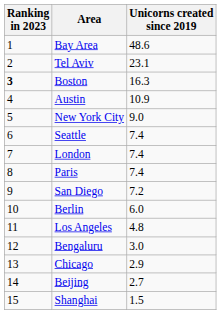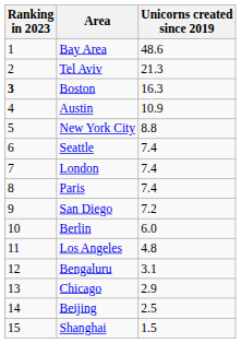 <table class="wikitable">
 <tr>
 <th>Ranking<br>in 2023</th>
 <th>Area</th>
 <th>Unicorns created<br>since 2019</th>
 </tr>
 <tr>
 <td>1</td>
 <td> <a href='#'>Bay Area</a></td>
 <td>48.6</td>
 </tr>
 <tr>
 <td>2</td>
 <td><a href='#'>Tel Aviv</a></td>
-<td>23.1</td>
+<td>21.3</td>
 </tr>
 <tr>
 <td><strong>3</strong></td>
 <td><a href='#'>Boston</a></td>
 <td>16.3</td>
 </tr>
 <tr>
 <td>4</td>
 <td><a href='#'>Austin</a></td>
 <td>10.9</td>
 </tr>
 <tr>
 <td>5</td>
 <td><a href='#'>New York City</a></td>
-<td>9.0</td>
+<td>8.8</td>
 </tr>
 <tr>
 <td>6</td>
 <td><a href='#'>Seattle</a></td>
 <td>7.4</td>
 </tr>
 <tr>
 <td>7</td>
 <td><a href='#'>London</a></td>
 <td>7.4</td>
 </tr>
 <tr>
 <td>8</td>
 <td><a href='#'>Paris</a></td>
 <td>7.4</td>
 </tr>
 <tr>
 <td>9</td>
 <td><a href='#'>San Diego</a></td>
 <td>7.2</td>
 </tr>
 <tr>
 <td>10</td>
 <td><a href='#'>Berlin</a></td>
 <td>6.0</td>
 </tr>
 <tr>
 <td>11</td>
 <td><a href='#'>Los Angeles</a></td>
 <td>4.8</td>
 </tr>
 <tr>
 <td>12</td>
 <td><a href='#'>Bengaluru</a></td>
-<td>3.0</td>
+<td>3.1</td>
 </tr>
 <tr>
 <td>13</td>
 <td><a href='#'>Chicago</a></td>
 <td>2.9</td>
 </tr>
 <tr>
 <td>14</td>
 <td><a href='#'>Beijing</a></td>
-<td>2.7</td>
+<td>2.5</td>
 </tr>
 <tr>
 <td>15</td>
 <td><a href='#'>Shanghai</a></td>
 <td>1.5</td>
 </tr>
 </table>
